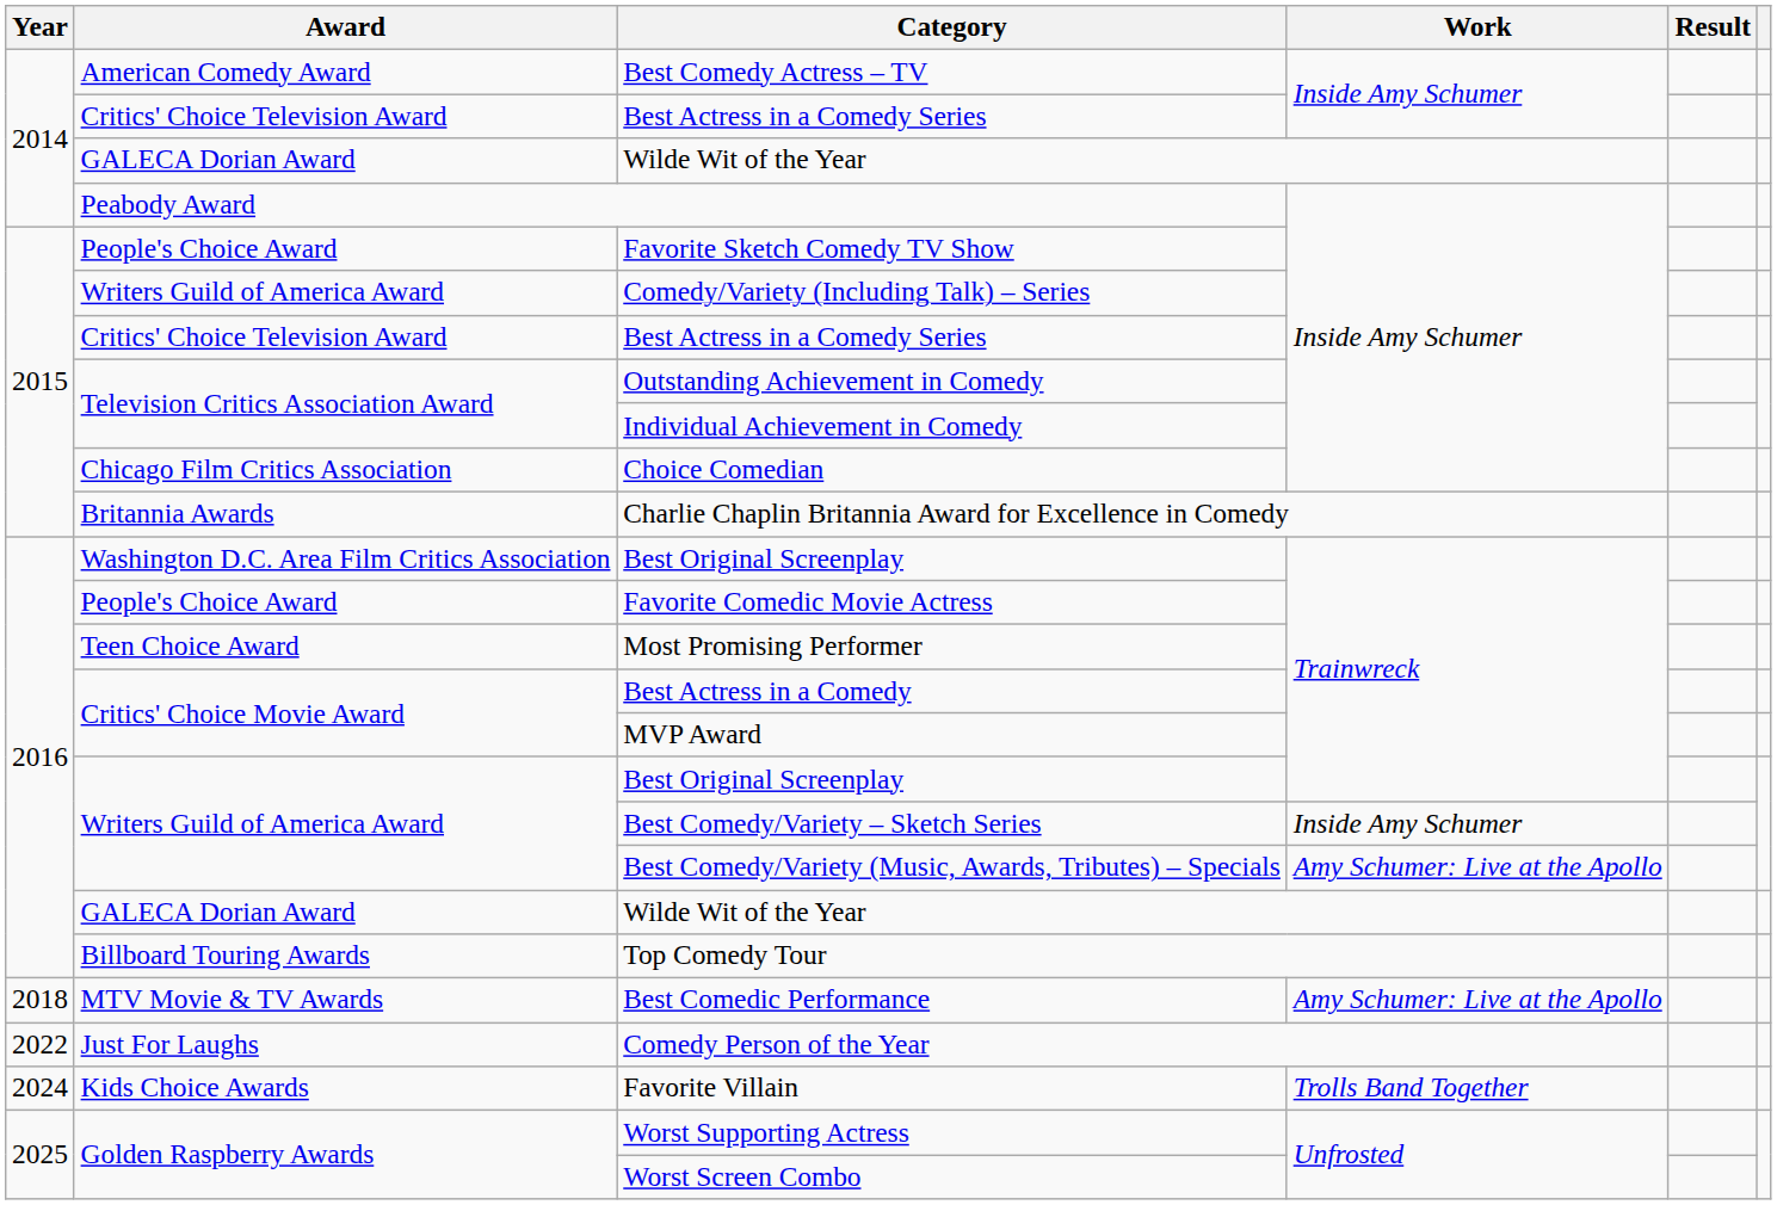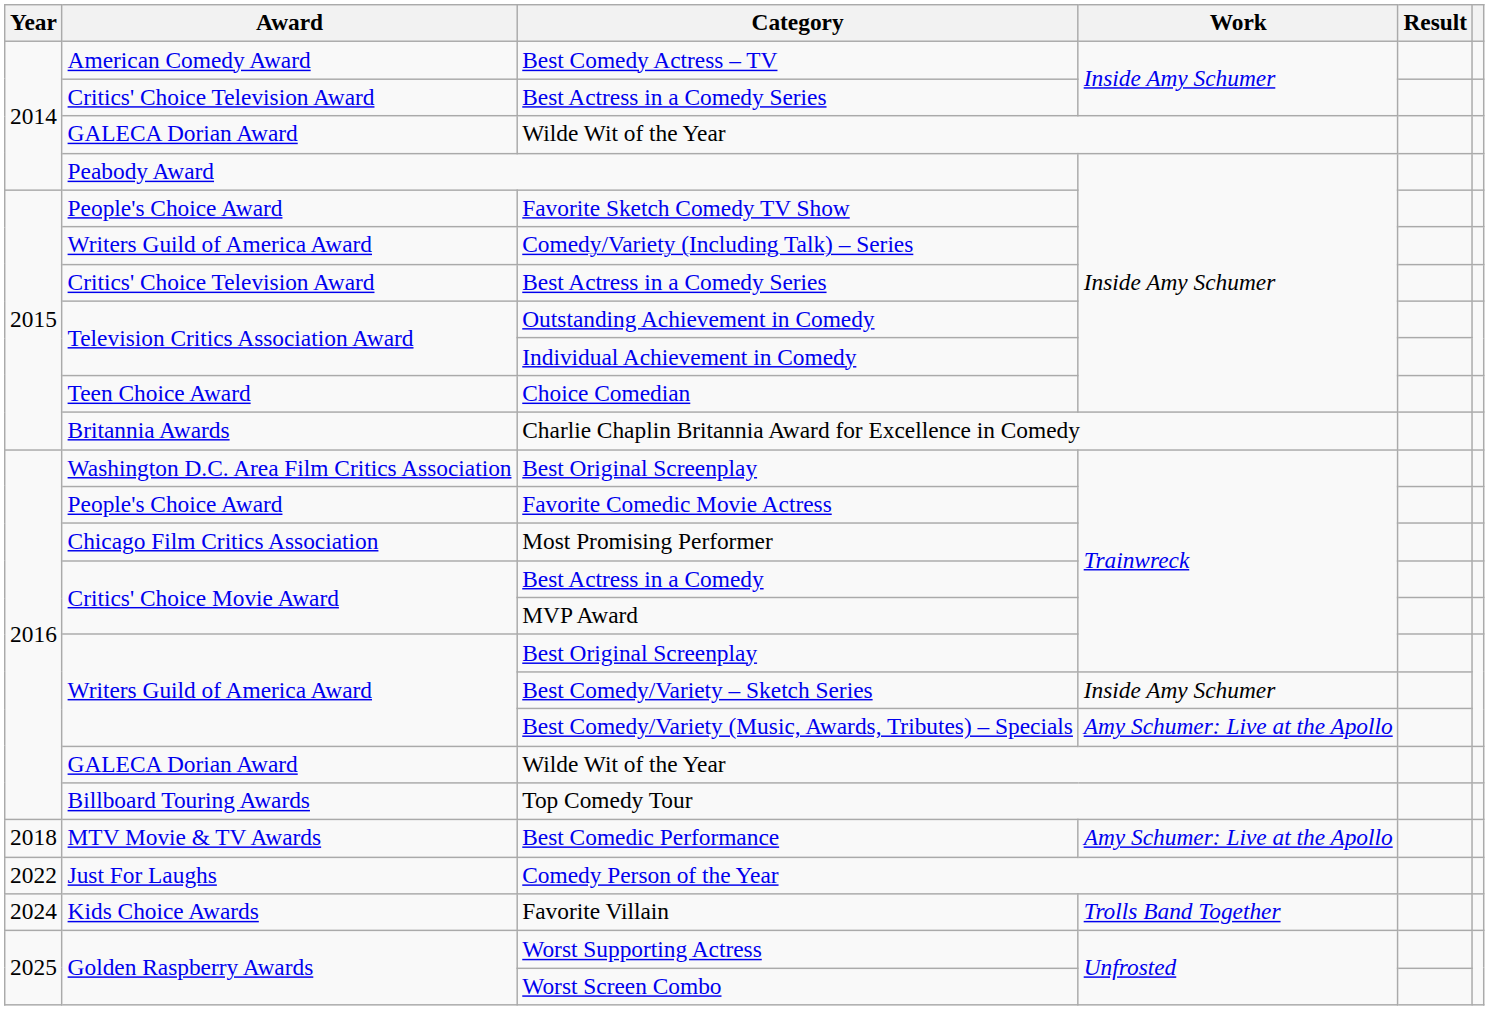 <table class="wikitable sortable">
 <tr>
 <th>Year </th>
 <th>Award</th>
 <th>Category</th>
 <th>Work</th>
 <th>Result</th>
 <th class="unsortable"></th>
 </tr>
 <tr>
 <td rowspan="4" style="text-align:center;">2014</td>
 <td><a href='#'>American Comedy Award</a></td>
 <td><a href='#'>Best Comedy Actress – TV</a></td>
 <td rowspan="2"><em><a href='#'>Inside Amy Schumer</a></em></td>
 <td></td>
 <td></td>
 </tr>
 <tr>
 <td><a href='#'>Critics' Choice Television Award</a></td>
 <td><a href='#'>Best Actress in a Comedy Series</a></td>
 <td></td>
 <td></td>
 </tr>
 <tr>
 <td><a href='#'>GALECA Dorian Award</a></td>
 <td colspan="2">Wilde Wit of the Year</td>
 <td></td>
 <td></td>
 </tr>
 <tr>
 <td colspan="2"><a href='#'>Peabody Award</a></td>
 <td rowspan="7"><em>Inside Amy Schumer</em></td>
 <td></td>
 <td></td>
 </tr>
 <tr>
 <td rowspan="7" style="text-align:center;">2015</td>
 <td><a href='#'>People's Choice Award</a></td>
 <td><a href='#'>Favorite Sketch Comedy TV Show</a></td>
 <td></td>
 <td></td>
 </tr>
 <tr>
 <td><a href='#'>Writers Guild of America Award</a></td>
 <td><a href='#'>Comedy/Variety (Including Talk) – Series</a></td>
 <td></td>
 <td></td>
 </tr>
 <tr>
 <td><a href='#'>Critics' Choice Television Award</a></td>
 <td><a href='#'>Best Actress in a Comedy Series</a></td>
 <td></td>
 <td></td>
 </tr>
 <tr>
 <td rowspan="2"><a href='#'>Television Critics Association Award</a></td>
 <td><a href='#'>Outstanding Achievement in Comedy</a></td>
 <td></td>
 <td rowspan="2"></td>
 </tr>
 <tr>
 <td><a href='#'>Individual Achievement in Comedy</a></td>
 <td></td>
 </tr>
 <tr>
-<td><a href='#'>Chicago Film Critics Association</a></td>
+<td><a href='#'>Teen Choice Award</a></td>
 <td colspan="2"><a href='#'>Choice Comedian</a></td>
 <td></td>
 <td></td>
 </tr>
 <tr>
 <td><a href='#'>Britannia Awards</a></td>
 <td colspan="2">Charlie Chaplin Britannia Award for Excellence in Comedy</td>
 <td></td>
 <td></td>
 </tr>
 <tr>
 <td rowspan="10" style="text-align:center;">2016</td>
 <td><a href='#'>Washington D.C. Area Film Critics Association</a></td>
 <td><a href='#'>Best Original Screenplay</a></td>
 <td rowspan="6"><em><a href='#'>Trainwreck</a></em></td>
 <td></td>
 <td></td>
 </tr>
 <tr>
 <td><a href='#'>People's Choice Award</a></td>
 <td><a href='#'>Favorite Comedic Movie Actress</a></td>
 <td></td>
 <td></td>
 </tr>
 <tr>
-<td><a href='#'>Teen Choice Award</a></td>
+<td><a href='#'>Chicago Film Critics Association</a></td>
 <td>Most Promising Performer</td>
 <td></td>
 <td></td>
 </tr>
 <tr>
 <td rowspan="2"><a href='#'>Critics' Choice Movie Award</a></td>
 <td><a href='#'>Best Actress in a Comedy</a></td>
 <td></td>
 <td></td>
 </tr>
 <tr>
 <td>MVP Award</td>
 <td></td>
 <td></td>
 </tr>
 <tr>
 <td rowspan="3"><a href='#'>Writers Guild of America Award</a></td>
 <td><a href='#'>Best Original Screenplay</a></td>
 <td></td>
 <td rowspan="3"></td>
 </tr>
 <tr>
 <td><a href='#'>Best Comedy/Variety – Sketch Series</a></td>
 <td><em>Inside Amy Schumer</em></td>
 <td></td>
 </tr>
 <tr>
 <td><a href='#'>Best Comedy/Variety (Music, Awards, Tributes) – Specials</a></td>
 <td><em><a href='#'>Amy Schumer: Live at the Apollo</a></em></td>
 <td></td>
 </tr>
 <tr>
 <td><a href='#'>GALECA Dorian Award</a></td>
 <td colspan="2">Wilde Wit of the Year</td>
 <td></td>
 <td></td>
 </tr>
 <tr>
 <td><a href='#'>Billboard Touring Awards</a></td>
 <td colspan="2">Top Comedy Tour</td>
 <td></td>
 <td></td>
 </tr>
 <tr>
 <td style="text-align:center;">2018</td>
 <td><a href='#'>MTV Movie & TV Awards</a></td>
 <td><a href='#'>Best Comedic Performance</a></td>
 <td><em><a href='#'>Amy Schumer: Live at the Apollo</a></em></td>
 <td></td>
 <td></td>
 </tr>
 <tr>
 <td style="text-align:center;">2022</td>
 <td><a href='#'>Just For Laughs</a></td>
 <td colspan="2"><a href='#'>Comedy Person of the Year</a></td>
 <td></td>
 <td></td>
 </tr>
 <tr>
 <td style="text-align:center;">2024</td>
 <td><a href='#'>Kids Choice Awards</a></td>
 <td>Favorite Villain</td>
 <td><em><a href='#'>Trolls Band Together</a></em></td>
 <td></td>
 <td></td>
 </tr>
 <tr>
 <td rowspan="2">2025</td>
 <td rowspan="2"><a href='#'>Golden Raspberry Awards</a></td>
 <td><a href='#'>Worst Supporting Actress</a></td>
 <td rowspan="2"><em><a href='#'>Unfrosted</a></em></td>
 <td></td>
 <td rowspan="2"></td>
 </tr>
 <tr>
 <td><a href='#'>Worst Screen Combo</a></td>
 <td></td>
 </tr>
 </table>
